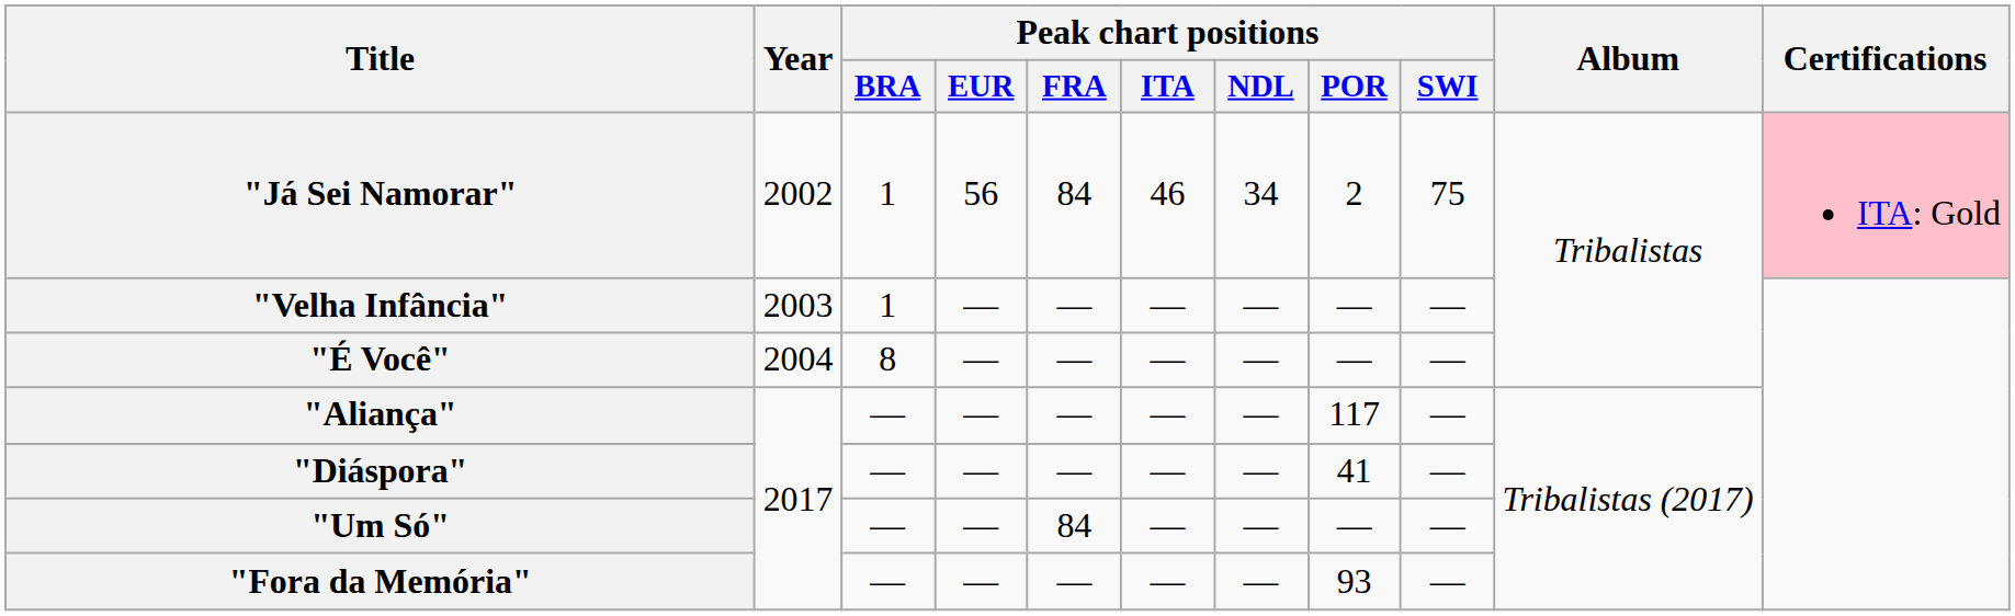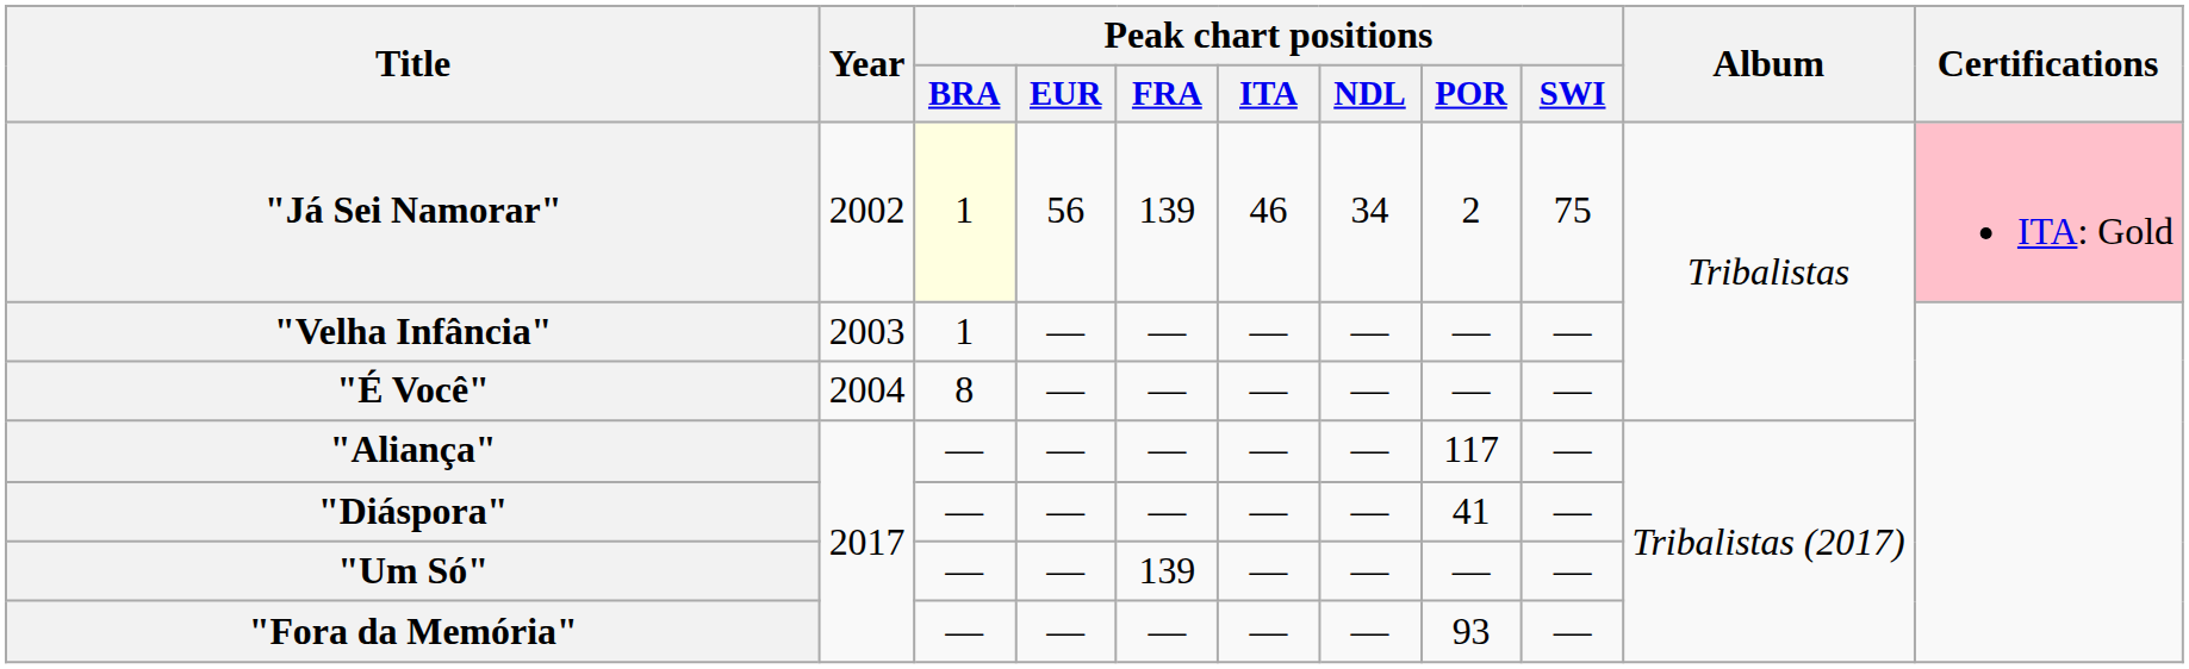 <table class="wikitable plainrowheaders" style="text-align:center;">
 <tr>
 <th scope="col" rowspan="2" style="width:21em;">Title</th>
 <th scope="col" rowspan="2">Year</th>
 <th scope="col" colspan="7">Peak chart positions</th>
 <th scope="col" rowspan="2">Album</th>
 <th scope="col" rowspan="2">Certifications</th>
 </tr>
 <tr>
 <th scope="col" style="width:2.5em;font-size:90%;"><a href='#'>BRA</a></th>
 <th scope="col" style="width:2.5em;font-size:90%;"><a href='#'>EUR</a></th>
 <th scope="col" style="width:2.5em;font-size:90%;"><a href='#'>FRA</a></th>
 <th scope="col" style="width:2.5em;font-size:90%;"><a href='#'>ITA</a></th>
 <th scope="col" style="width:2.5em;font-size:90%;"><a href='#'>NDL</a></th>
 <th scope="col" style="width:2.5em;font-size:90%;"><a href='#'>POR</a></th>
 <th scope="col" style="width:2.5em;font-size:90%;"><a href='#'>SWI</a></th>
 </tr>
 <tr>
 <th scope="row">"Já Sei Namorar"</th>
 <td>2002</td>
-<td>1</td>
+<td style="background: lightyellow;">1</td>
 <td>56</td>
-<td>84</td>
+<td>139</td>
 <td>46</td>
 <td>34</td>
 <td>2</td>
 <td>75</td>
 <td rowspan=3><em>Tribalistas</em></td>
 <td style="background: pink;"><br><ul><li><a href='#'>ITA</a>: Gold</li></ul></td>
 </tr>
 <tr>
 <th scope="row">"Velha Infância"</th>
 <td>2003</td>
 <td>1</td>
 <td>—</td>
 <td>—</td>
 <td>—</td>
 <td>—</td>
 <td>—</td>
 <td>—</td>
 </tr>
 <tr>
 <th scope="row">"É Você"</th>
 <td>2004</td>
 <td>8</td>
 <td>—</td>
 <td>—</td>
 <td>—</td>
 <td>—</td>
 <td>—</td>
 <td>—</td>
 </tr>
 <tr>
 <th scope="row">"Aliança"</th>
 <td rowspan=4>2017</td>
 <td>—</td>
 <td>—</td>
 <td>—</td>
 <td>—</td>
 <td>—</td>
 <td>117</td>
 <td>—</td>
 <td rowspan=4><em>Tribalistas (2017)</em></td>
 </tr>
 <tr>
 <th scope="row">"Diáspora"</th>
 <td>—</td>
 <td>—</td>
 <td>—</td>
 <td>—</td>
 <td>—</td>
 <td>41</td>
 <td>—</td>
 </tr>
 <tr>
 <th scope="row">"Um Só"</th>
 <td>—</td>
 <td>—</td>
-<td>84</td>
+<td>139</td>
 <td>—</td>
 <td>—</td>
 <td>—</td>
 <td>—</td>
 </tr>
 <tr>
 <th scope="row">"Fora da Memória"</th>
 <td>—</td>
 <td>—</td>
 <td>—</td>
 <td>—</td>
 <td>—</td>
 <td>93</td>
 <td>—</td>
 </tr>
 </table>
